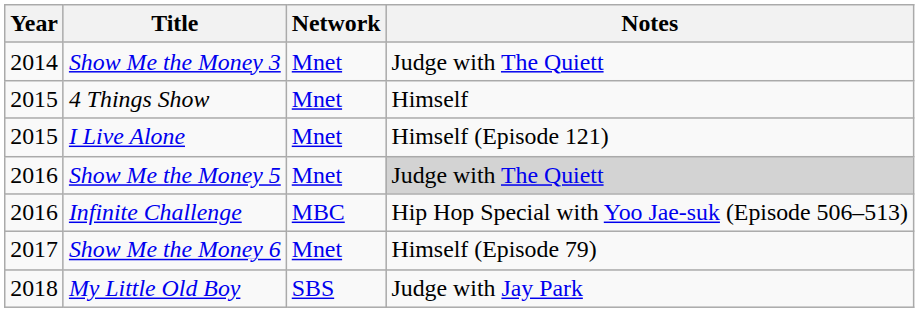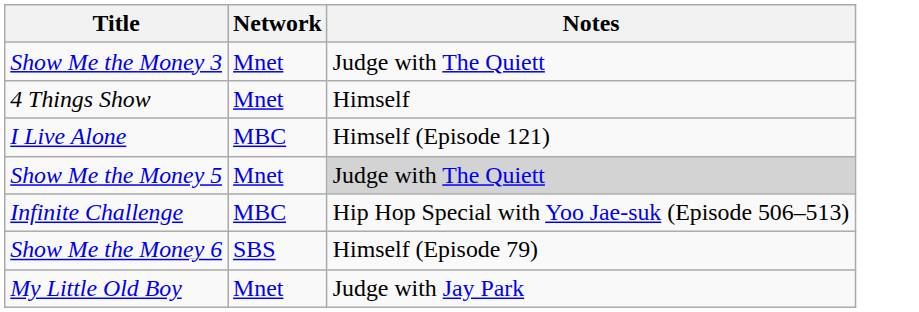 <table class="wikitable">
 <tr>
-<th>Year</th>
 <th>Title</th>
 <th>Network</th>
 <th>Notes</th>
 </tr>
 <tr>
-<td>2014</td>
 <td><em><a href='#'>Show Me the Money 3</a></em></td>
 <td><a href='#'>Mnet</a></td>
 <td>Judge with <a href='#'>The Quiett</a></td>
 </tr>
 <tr>
-<td>2015</td>
 <td><em>4 Things Show</em></td>
 <td><a href='#'>Mnet</a></td>
 <td>Himself</td>
 </tr>
 <tr>
-<td>2015</td>
 <td><a href='#'><em>I Live Alone</em></a></td>
-<td><a href='#'>Mnet</a></td>
+<td><a href='#'>MBC</a></td>
 <td>Himself (Episode 121)</td>
 </tr>
 <tr>
-<td>2016</td>
 <td><em><a href='#'>Show Me the Money 5</a></em></td>
 <td><a href='#'>Mnet</a></td>
 <td style="background: lightgrey;">Judge with <a href='#'>The Quiett</a></td>
 </tr>
 <tr>
-<td>2016</td>
 <td><em><a href='#'>Infinite Challenge</a></em></td>
 <td><a href='#'>MBC</a></td>
 <td>Hip Hop Special with <a href='#'>Yoo Jae-suk</a> (Episode 506–513)</td>
 </tr>
 <tr>
-<td>2017</td>
 <td><em><a href='#'>Show Me the Money 6</a></em></td>
-<td><a href='#'>Mnet</a></td>
+<td><a href='#'>SBS</a></td>
 <td>Himself (Episode 79)</td>
 </tr>
 <tr>
-<td>2018</td>
 <td><em><a href='#'>My Little Old Boy</a></em></td>
-<td><a href='#'>SBS</a></td>
+<td><a href='#'>Mnet</a></td>
 <td>Judge with <a href='#'>Jay Park</a></td>
 </tr>
 </table>
